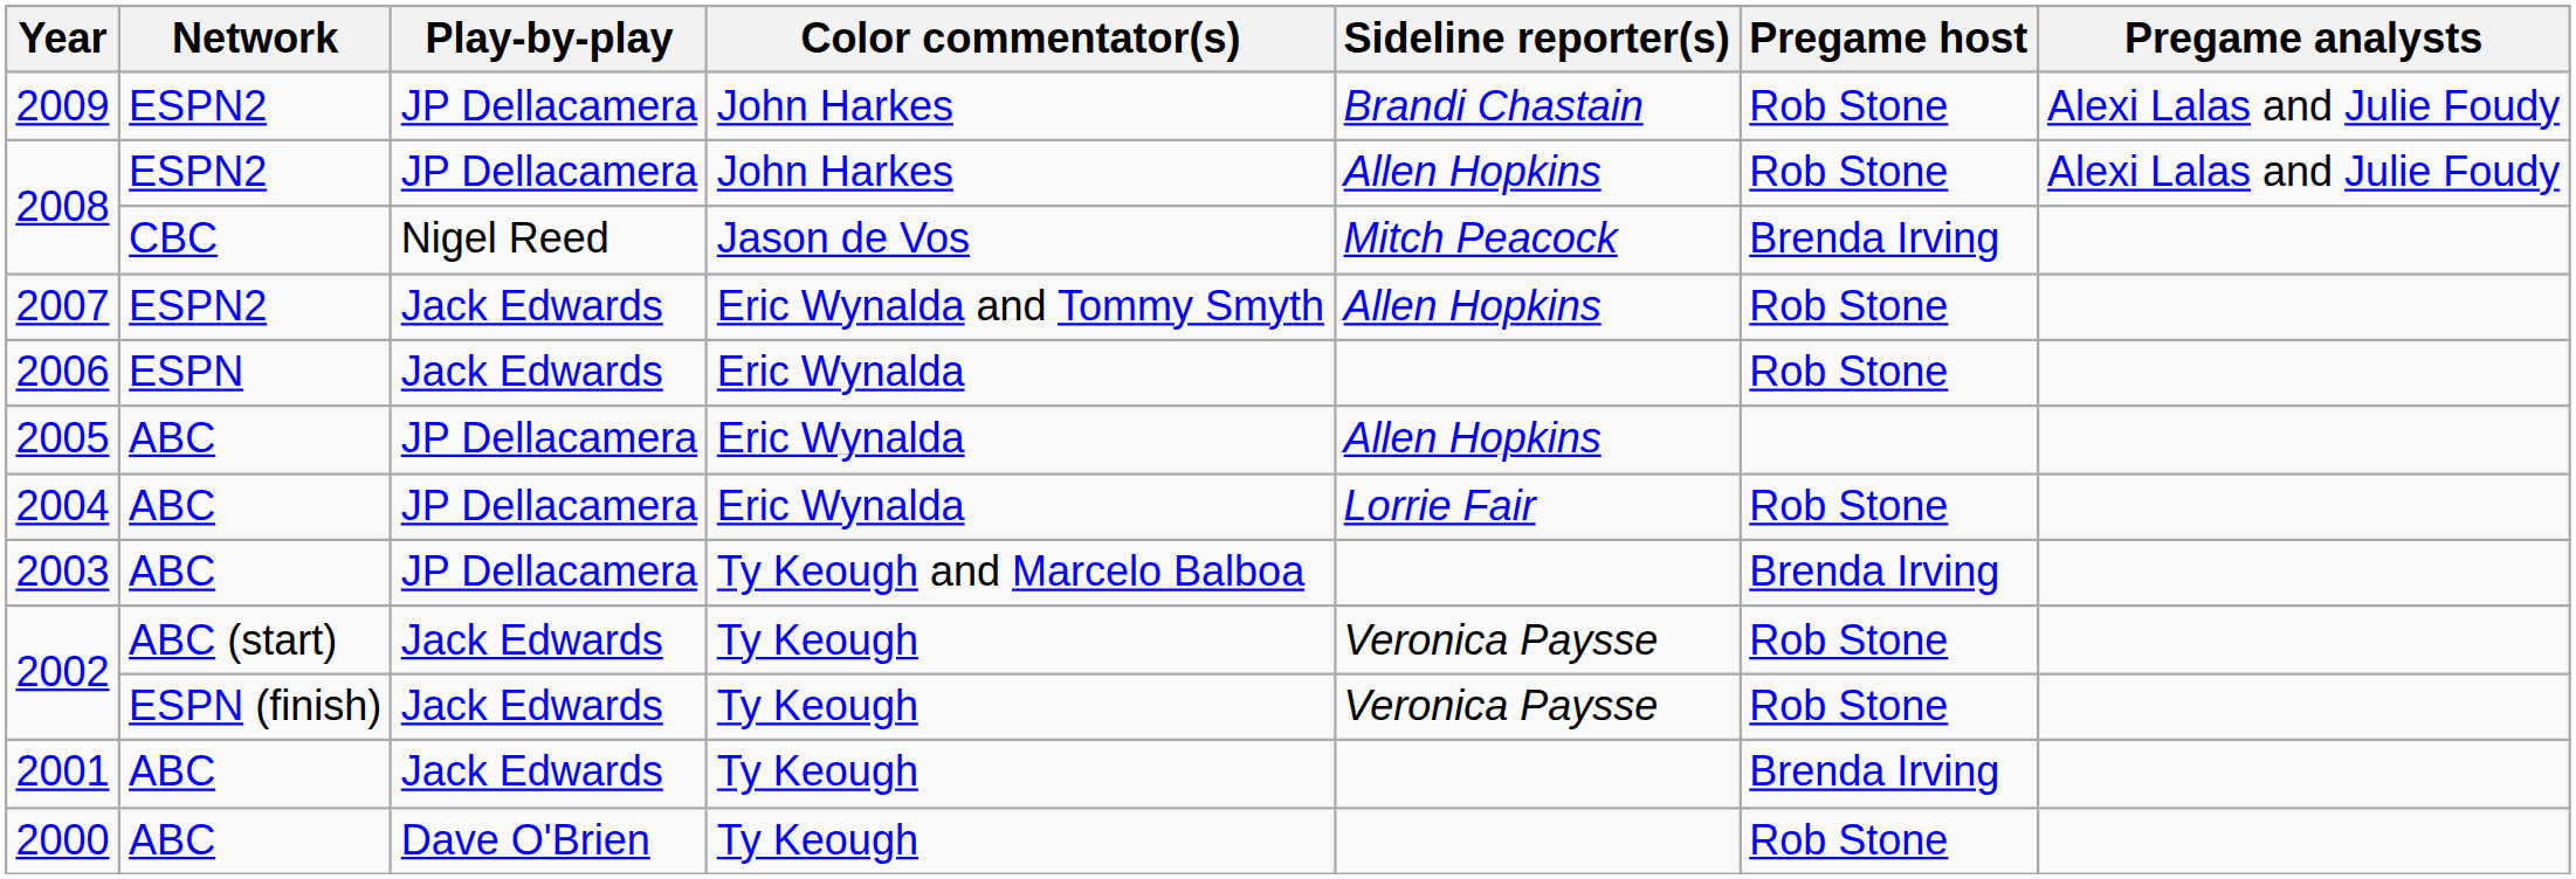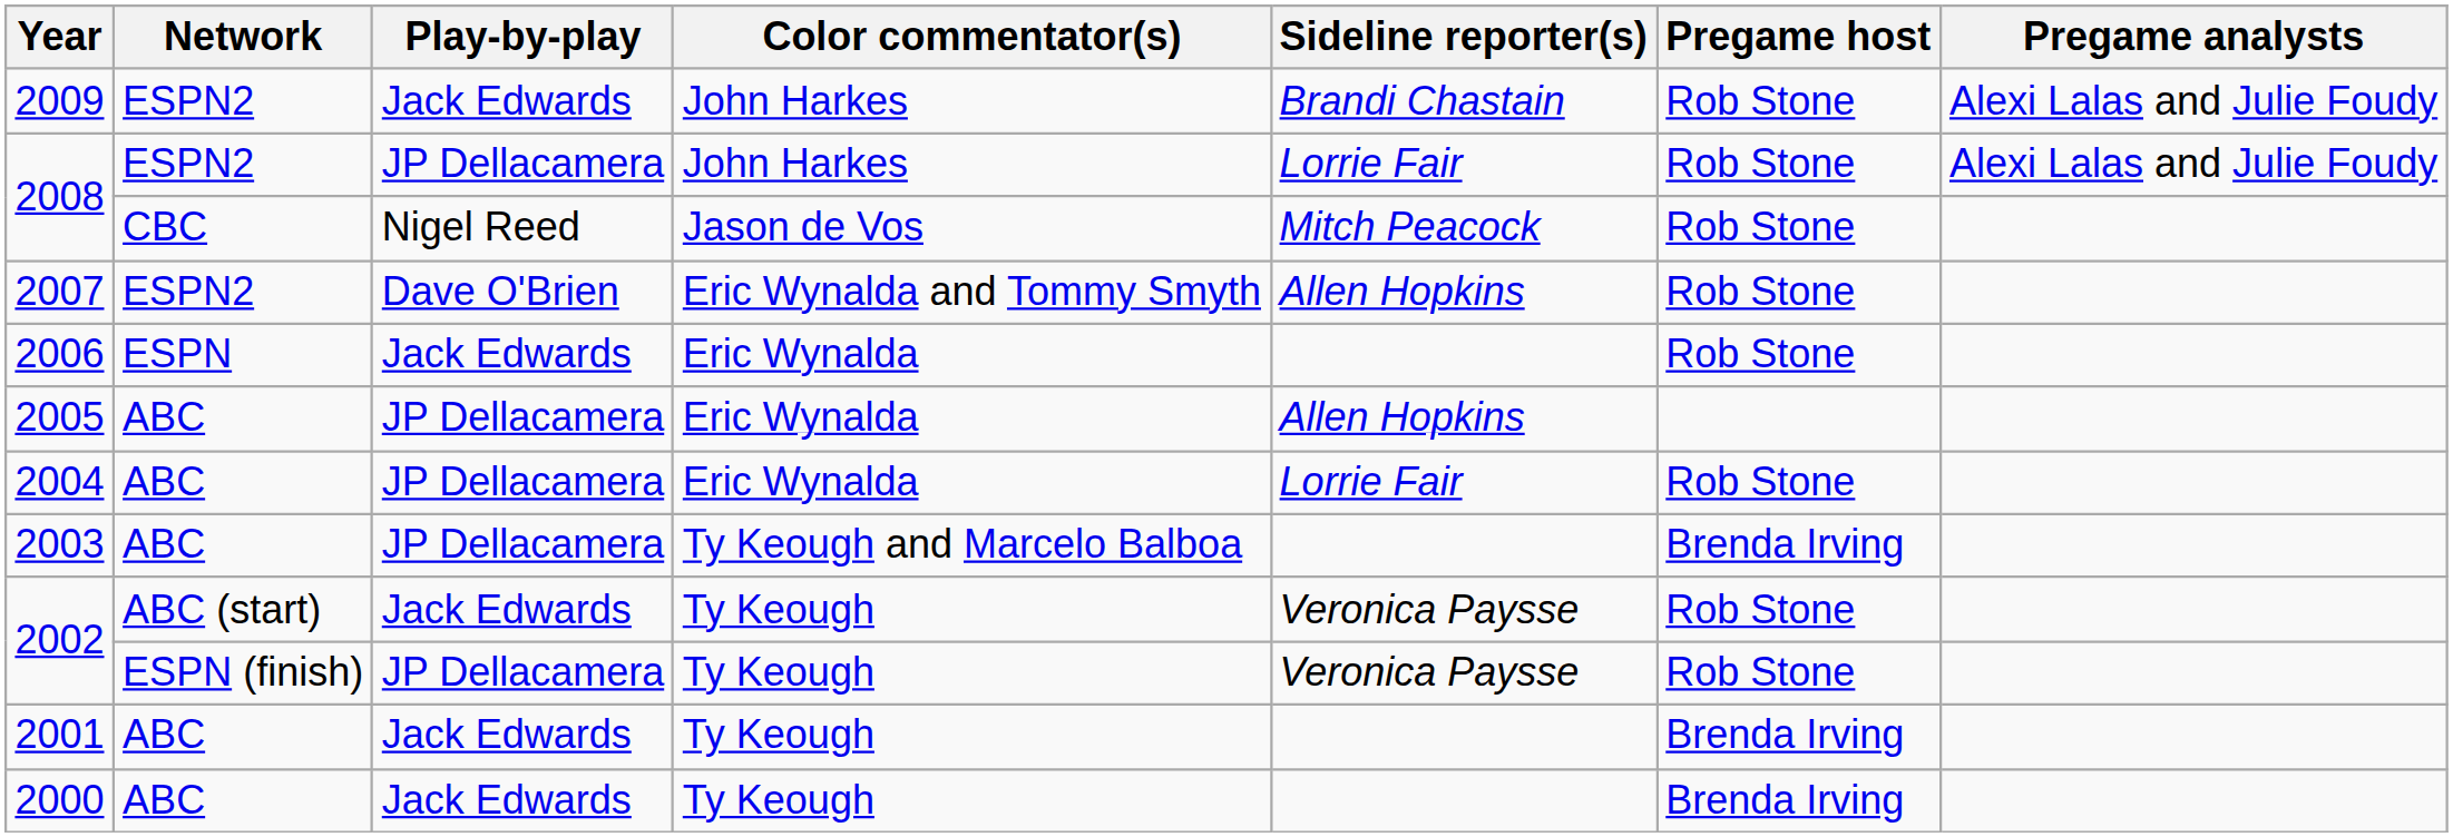 <table class="wikitable">
 <tr>
 <th><strong>Year</strong></th>
 <th><strong>Network</strong></th>
 <th><strong>Play-by-play</strong></th>
 <th><strong>Color commentator(s)</strong></th>
 <th><strong>Sideline reporter(s)</strong></th>
 <th><strong>Pregame host</strong></th>
 <th><strong>Pregame analysts</strong></th>
 </tr>
 <tr>
 <td><a href='#'>2009</a></td>
 <td><a href='#'>ESPN2</a></td>
-<td><a href='#'>JP Dellacamera</a></td>
+<td><a href='#'>Jack Edwards</a></td>
 <td><a href='#'>John Harkes</a></td>
 <td><em><a href='#'>Brandi Chastain</a></em></td>
 <td><a href='#'>Rob Stone</a></td>
 <td><a href='#'>Alexi Lalas</a> and <a href='#'>Julie Foudy</a></td>
 </tr>
 <tr>
 <td rowspan=2><a href='#'>2008</a></td>
 <td><a href='#'>ESPN2</a></td>
 <td><a href='#'>JP Dellacamera</a></td>
 <td><a href='#'>John Harkes</a></td>
-<td><em><a href='#'>Allen Hopkins</a></em></td>
+<td><em><a href='#'>Lorrie Fair</a></em></td>
 <td><a href='#'>Rob Stone</a></td>
 <td><a href='#'>Alexi Lalas</a> and <a href='#'>Julie Foudy</a></td>
 </tr>
 <tr>
 <td><a href='#'>CBC</a></td>
 <td>Nigel Reed</td>
 <td><a href='#'>Jason de Vos</a></td>
 <td><em><a href='#'>Mitch Peacock</a></em></td>
-<td><a href='#'>Brenda Irving</a></td>
+<td><a href='#'>Rob Stone</a></td>
 <td></td>
 </tr>
 <tr>
 <td><a href='#'>2007</a></td>
 <td><a href='#'>ESPN2</a></td>
-<td><a href='#'>Jack Edwards</a></td>
+<td><a href='#'>Dave O'Brien</a></td>
 <td><a href='#'>Eric Wynalda</a> and <a href='#'>Tommy Smyth</a></td>
 <td><em><a href='#'>Allen Hopkins</a></em></td>
 <td><a href='#'>Rob Stone</a></td>
 <td></td>
 </tr>
 <tr>
 <td><a href='#'>2006</a></td>
 <td><a href='#'>ESPN</a></td>
 <td><a href='#'>Jack Edwards</a></td>
 <td><a href='#'>Eric Wynalda</a></td>
 <td></td>
 <td><a href='#'>Rob Stone</a></td>
 <td></td>
 </tr>
 <tr>
 <td><a href='#'>2005</a></td>
 <td><a href='#'>ABC</a></td>
 <td><a href='#'>JP Dellacamera</a></td>
 <td><a href='#'>Eric Wynalda</a></td>
 <td><em><a href='#'>Allen Hopkins</a></em></td>
 <td></td>
 <td></td>
 </tr>
 <tr>
 <td><a href='#'>2004</a></td>
 <td><a href='#'>ABC</a></td>
 <td><a href='#'>JP Dellacamera</a></td>
 <td><a href='#'>Eric Wynalda</a></td>
 <td><em><a href='#'>Lorrie Fair</a></em></td>
 <td><a href='#'>Rob Stone</a></td>
 <td></td>
 </tr>
 <tr>
 <td><a href='#'>2003</a></td>
 <td><a href='#'>ABC</a></td>
 <td><a href='#'>JP Dellacamera</a></td>
 <td><a href='#'>Ty Keough</a> and <a href='#'>Marcelo Balboa</a></td>
 <td></td>
 <td><a href='#'>Brenda Irving</a></td>
 <td></td>
 </tr>
 <tr>
 <td rowspan="2"><a href='#'>2002</a></td>
 <td><a href='#'>ABC</a> (start)</td>
 <td><a href='#'>Jack Edwards</a></td>
 <td><a href='#'>Ty Keough</a></td>
 <td><em>Veronica Paysse</em></td>
 <td><a href='#'>Rob Stone</a></td>
 <td></td>
 </tr>
 <tr>
 <td><a href='#'>ESPN</a> (finish)</td>
-<td><a href='#'>Jack Edwards</a></td>
+<td><a href='#'>JP Dellacamera</a></td>
 <td><a href='#'>Ty Keough</a></td>
 <td><em>Veronica Paysse</em></td>
 <td><a href='#'>Rob Stone</a></td>
 <td></td>
 </tr>
 <tr>
 <td><a href='#'>2001</a></td>
 <td><a href='#'>ABC</a></td>
 <td><a href='#'>Jack Edwards</a></td>
 <td><a href='#'>Ty Keough</a></td>
 <td></td>
 <td><a href='#'>Brenda Irving</a></td>
 <td></td>
 </tr>
 <tr>
 <td><a href='#'>2000</a></td>
 <td><a href='#'>ABC</a></td>
-<td><a href='#'>Dave O'Brien</a></td>
+<td><a href='#'>Jack Edwards</a></td>
 <td><a href='#'>Ty Keough</a></td>
 <td></td>
-<td><a href='#'>Rob Stone</a></td>
+<td><a href='#'>Brenda Irving</a></td>
 <td></td>
 </tr>
 </table>
